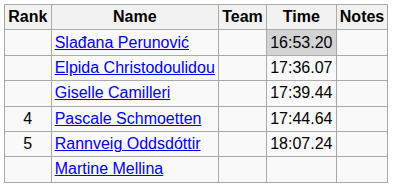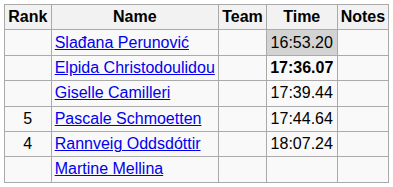 <table class="wikitable sortable" style="text-align:center">
 <tr>
 <th>Rank</th>
 <th>Name</th>
 <th>Team</th>
 <th>Time</th>
 <th>Notes</th>
 </tr>
 <tr>
 <td></td>
 <td align="left"><a href='#'>Slađana Perunović</a></td>
 <td align=left></td>
 <td style="background: lightgrey;">16:53.20</td>
 <td></td>
 </tr>
 <tr>
 <td></td>
 <td align="left"><a href='#'>Elpida Christodoulidou</a></td>
 <td align=left></td>
-<td>17:36.07</td>
+<td><strong>17:36.07</strong></td>
 <td></td>
 </tr>
 <tr>
 <td></td>
 <td align="left"><a href='#'>Giselle Camilleri</a></td>
 <td align=left></td>
 <td>17:39.44</td>
 <td></td>
 </tr>
 <tr>
-<td>4</td>
+<td>5</td>
 <td align="left"><a href='#'>Pascale Schmoetten</a></td>
 <td align=left></td>
 <td>17:44.64</td>
 <td></td>
 </tr>
 <tr>
-<td>5</td>
+<td>4</td>
 <td align="left"><a href='#'>Rannveig Oddsdóttir</a></td>
 <td align=left></td>
 <td>18:07.24</td>
 <td></td>
 </tr>
 <tr>
 <td></td>
 <td align="left"><a href='#'>Martine Mellina</a></td>
 <td align=left></td>
 <td></td>
 <td></td>
 </tr>
 </table>
